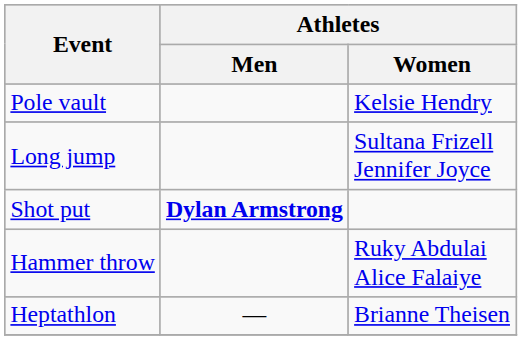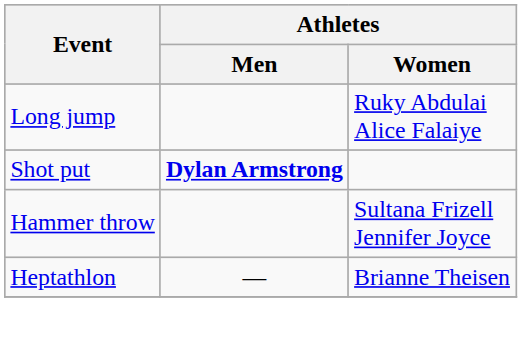 <table class=wikitable style="font-size:90%">
 <tr>
 <th rowspan=2>Event</th>
 <th colspan=2>Athletes</th>
 </tr>
 <tr>
 <th>Men</th>
 <th>Women</th>
 </tr>
 <tr>
-<td><a href='#'>Pole vault</a></td>
-<td></td>
-<td><a href='#'>Kelsie Hendry</a></td>
-</tr>
-<tr>
 <td><a href='#'>Long jump</a></td>
 <td></td>
-<td><a href='#'>Sultana Frizell</a><br><a href='#'>Jennifer Joyce</a></td>
+<td><a href='#'>Ruky Abdulai</a><br><a href='#'>Alice Falaiye</a></td>
 </tr>
 <tr>
 <td><a href='#'>Shot put</a></td>
 <td><strong><a href='#'>Dylan Armstrong</a></strong></td>
 <td></td>
 </tr>
 <tr>
 <td><a href='#'>Hammer throw</a></td>
 <td></td>
-<td><a href='#'>Ruky Abdulai</a><br><a href='#'>Alice Falaiye</a></td>
+<td><a href='#'>Sultana Frizell</a><br><a href='#'>Jennifer Joyce</a></td>
 </tr>
 <tr>
 <td><a href='#'>Heptathlon</a></td>
 <td align=center>—</td>
 <td><a href='#'>Brianne Theisen</a></td>
 </tr>
 <tr>
 </tr>
 </table>
